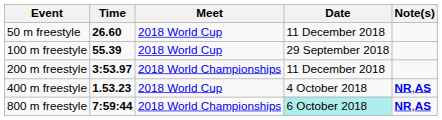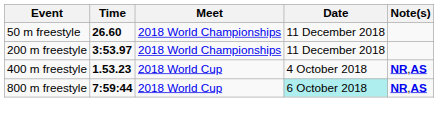 <table class="wikitable">
 <tr>
 <th>Event</th>
 <th>Time</th>
 <th>Meet</th>
 <th>Date</th>
 <th>Note(s)</th>
 </tr>
 <tr>
 <td>50 m freestyle</td>
 <td><strong>26.60</strong></td>
-<td><a href='#'>2018 World Cup</a></td>
+<td><a href='#'>2018 World Championships</a></td>
 <td>11 December 2018</td>
-<td></td>
-</tr>
-<tr>
-<td>100 m freestyle</td>
-<td><strong>55.39</strong></td>
-<td><a href='#'>2018 World Cup</a></td>
-<td>29 September 2018</td>
 <td></td>
 </tr>
 <tr>
 <td>200 m freestyle</td>
 <td><strong>3:53.97</strong></td>
 <td><a href='#'>2018 World Championships</a></td>
 <td>11 December 2018</td>
 <td></td>
 </tr>
 <tr>
 <td>400 m freestyle</td>
 <td><strong>1.53.23</strong></td>
 <td><a href='#'>2018 World Cup</a></td>
 <td>4 October 2018</td>
 <td><strong><a href='#'>NR</a></strong>,<strong><a href='#'>AS</a></strong></td>
 </tr>
 <tr>
 <td>800 m freestyle</td>
 <td><strong>7:59:44</strong></td>
-<td><a href='#'>2018 World Championships</a></td>
+<td><a href='#'>2018 World Cup</a></td>
 <td style="background: paleturquoise;">6 October 2018</td>
 <td><strong><a href='#'>NR</a></strong>,<strong><a href='#'>AS</a></strong></td>
 </tr>
 </table>
